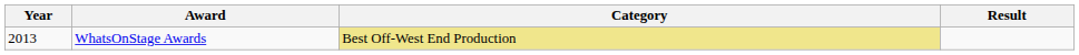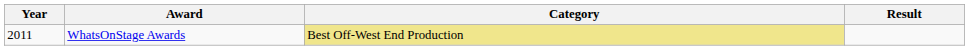 <table class="wikitable" width="95%">
 <tr>
 <th width="5%">Year</th>
 <th width="20%">Award</th>
 <th width="45%">Category</th>
 <th width="10%">Result</th>
 </tr>
 <tr>
-<td>2013</td>
+<td>2011</td>
 <td><a href='#'>WhatsOnStage Awards</a></td>
 <td style="background: khaki;">Best Off-West End Production</td>
 <td></td>
 </tr>
 </table>
